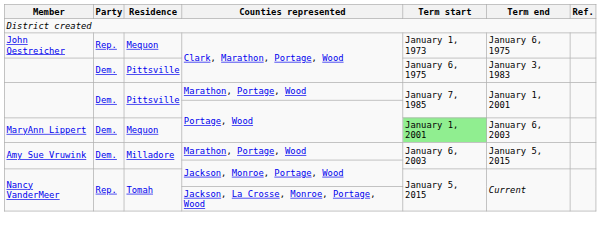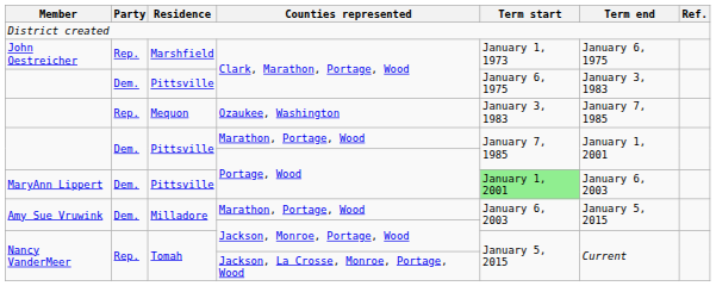 <table class="wikitable">
 <tr>
 <th>Member</th>
 <th>Party</th>
 <th>Residence</th>
 <th>Counties represented</th>
 <th>Term start</th>
 <th>Term end</th>
 <th>Ref.</th>
 </tr>
 <tr>
 <td colspan="7"><em>District created</em></td>
 </tr>
 <tr>
 <td><a href='#'>John Oestreicher</a></td>
 <td><a href='#'>Rep.</a></td>
-<td><a href='#'>Mequon</a></td>
+<td><a href='#'>Marshfield</a></td>
 <td rowspan="2"><a href='#'>Clark</a>, <a href='#'>Marathon</a>, <a href='#'>Portage</a>, <a href='#'>Wood</a></td>
 <td>January 1, 1973</td>
 <td>January 6, 1975</td>
 <td></td>
 </tr>
 <tr>
 <td></td>
 <td><a href='#'>Dem.</a></td>
 <td><a href='#'>Pittsville</a></td>
 <td>January 6, 1975</td>
 <td>January 3, 1983</td>
+<td></td>
+</tr>
+<tr>
+<td></td>
+<td><a href='#'>Rep.</a></td>
+<td><a href='#'>Mequon</a></td>
+<td><a href='#'>Ozaukee</a>, <a href='#'>Washington</a></td>
+<td>January 3, 1983</td>
+<td>January 7, 1985</td>
 <td></td>
 </tr>
 <tr style="height:2em">
 <td rowspan="2"></td>
 <td rowspan="2" ><a href='#'>Dem.</a></td>
 <td rowspan="2"><a href='#'>Pittsville</a></td>
 <td><a href='#'>Marathon</a>, <a href='#'>Portage</a>, <a href='#'>Wood</a></td>
 <td rowspan="2">January 7, 1985</td>
 <td rowspan="2">January 1, 2001</td>
 <td rowspan="2"></td>
 </tr>
 <tr style="height:2em">
 <td rowspan="2"><a href='#'>Portage</a>, <a href='#'>Wood</a></td>
 </tr>
 <tr>
 <td><a href='#'>MaryAnn Lippert</a></td>
 <td><a href='#'>Dem.</a></td>
-<td><a href='#'>Mequon</a></td>
+<td><a href='#'>Pittsville</a></td>
 <td style="background: lightgreen;">January 1, 2001</td>
 <td>January 6, 2003</td>
 <td></td>
 </tr>
 <tr style="height:2em">
 <td rowspan="2"><a href='#'>Amy Sue Vruwink</a></td>
 <td rowspan="2" ><a href='#'>Dem.</a></td>
 <td rowspan="2"><a href='#'>Milladore</a></td>
 <td><a href='#'>Marathon</a>, <a href='#'>Portage</a>, <a href='#'>Wood</a></td>
 <td rowspan="2">January 6, 2003</td>
 <td rowspan="2">January 5, 2015</td>
 <td rowspan="2"></td>
 </tr>
 <tr style="height:1em">
 <td rowspan="2"><a href='#'>Jackson</a>, <a href='#'>Monroe</a>, <a href='#'>Portage</a>, <a href='#'>Wood</a></td>
 </tr>
 <tr style="height:2em">
 <td rowspan="2"><a href='#'>Nancy VanderMeer</a></td>
 <td rowspan="2" ><a href='#'>Rep.</a></td>
 <td rowspan="2"><a href='#'>Tomah</a></td>
 <td rowspan="2">January 5, 2015</td>
 <td rowspan="2"><em>Current</em></td>
 <td rowspan="2"></td>
 </tr>
 <tr>
 <td><a href='#'>Jackson</a>, <a href='#'>La Crosse</a>, <a href='#'>Monroe</a>, <a href='#'>Portage</a>, <a href='#'>Wood</a></td>
 </tr>
 </table>
